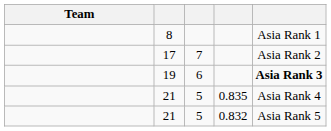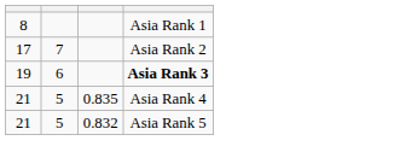 <table class="wikitable" style="text-align: center;">
 <tr>
-<th width=180>Team</th>
 <th width=30></th>
 <th width=30></th>
 <th width=40></th>
 <th width=85></th>
 </tr>
 <tr>
-<td align=left></td>
 <td>8</td>
 <td></td>
 <td></td>
 <td>Asia Rank 1</td>
 </tr>
 <tr>
-<td align=left></td>
 <td>17</td>
 <td>7</td>
 <td></td>
 <td>Asia Rank 2</td>
 </tr>
 <tr>
-<td align=left></td>
 <td>19</td>
 <td>6</td>
 <td></td>
 <td><strong>Asia Rank 3</strong></td>
 </tr>
 <tr>
-<td align=left></td>
 <td>21</td>
 <td>5</td>
 <td>0.835</td>
 <td>Asia Rank 4</td>
 </tr>
 <tr>
-<td align=left></td>
 <td>21</td>
 <td>5</td>
 <td>0.832</td>
 <td>Asia Rank 5</td>
 </tr>
 </table>
